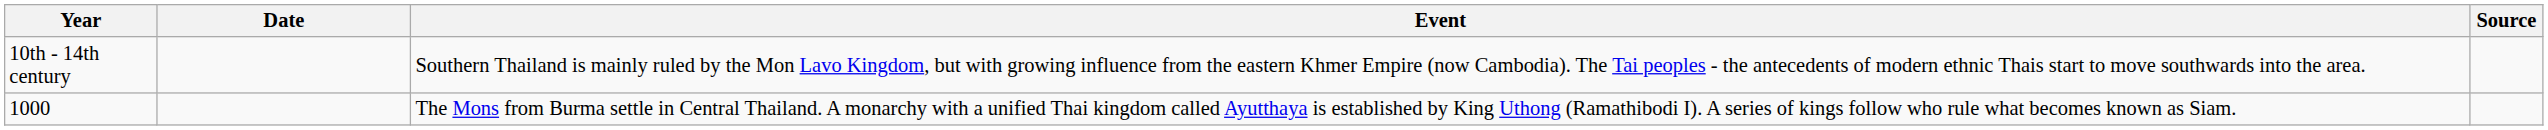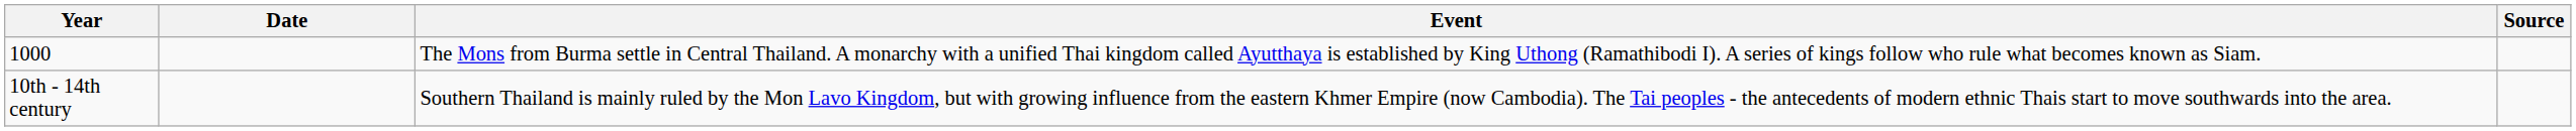 <table class="wikitable" width="100%">
 <tr>
 <th style="width:6%">Year</th>
 <th style="width:10%">Date</th>
 <th>Event</th>
 <th>Source</th>
 </tr>
 <tr>
+<td>1000</td>
+<td></td>
+<td>The <a href='#'>Mons</a> from Burma settle in Central Thailand. A monarchy with a unified Thai kingdom called <a href='#'>Ayutthaya</a> is established by King <a href='#'>Uthong</a> (Ramathibodi I). A series of kings follow who rule what becomes known as Siam.</td>
+<td></td>
+</tr>
+<tr>
 <td>10th - 14th century</td>
 <td></td>
 <td>Southern Thailand is mainly ruled by the Mon <a href='#'>Lavo Kingdom</a>, but with growing influence from the eastern Khmer Empire (now Cambodia). The <a href='#'>Tai peoples</a> - the antecedents of modern ethnic Thais start to move southwards into the area.</td>
 <td></td>
 </tr>
-<tr>
-<td>1000</td>
-<td></td>
-<td>The <a href='#'>Mons</a> from Burma settle in Central Thailand. A monarchy with a unified Thai kingdom called <a href='#'>Ayutthaya</a> is established by King <a href='#'>Uthong</a> (Ramathibodi I). A series of kings follow who rule what becomes known as Siam.</td>
-<td></td>
-</tr>
 </table>
